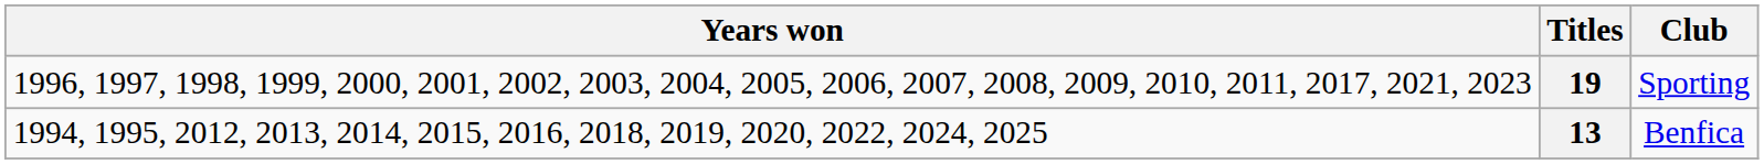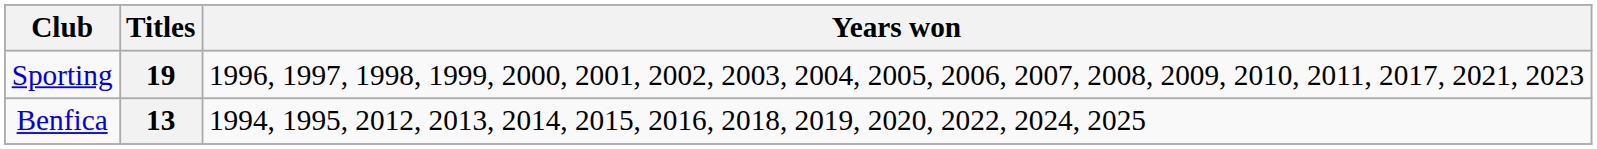 <table class="wikitable sortable plainrowheaders">
 <tr>
+<th scope="col">Club</th>
+<th scope="col" style="width:2em;">Titles</th>
 <th scope="col">Years won</th>
-<th scope="col" style="width:2em;">Titles</th>
-<th scope="col">Club</th>
 </tr>
 <tr>
+<td align="center"><a href='#'>Sporting</a></td>
+<th scope="row">19</th>
 <td>1996, 1997, 1998, 1999, 2000, 2001, 2002, 2003, 2004, 2005, 2006, 2007, 2008, 2009, 2010, 2011, 2017, 2021, 2023</td>
-<th scope="row">19</th>
-<td align="center"><a href='#'>Sporting</a></td>
 </tr>
 <tr>
+<td align="center"><a href='#'>Benfica</a></td>
+<th scope="row">13</th>
 <td>1994, 1995, 2012, 2013, 2014, 2015, 2016, 2018, 2019, 2020, 2022, 2024, 2025</td>
-<th scope="row">13</th>
-<td align="center"><a href='#'>Benfica</a></td>
 </tr>
 </table>
